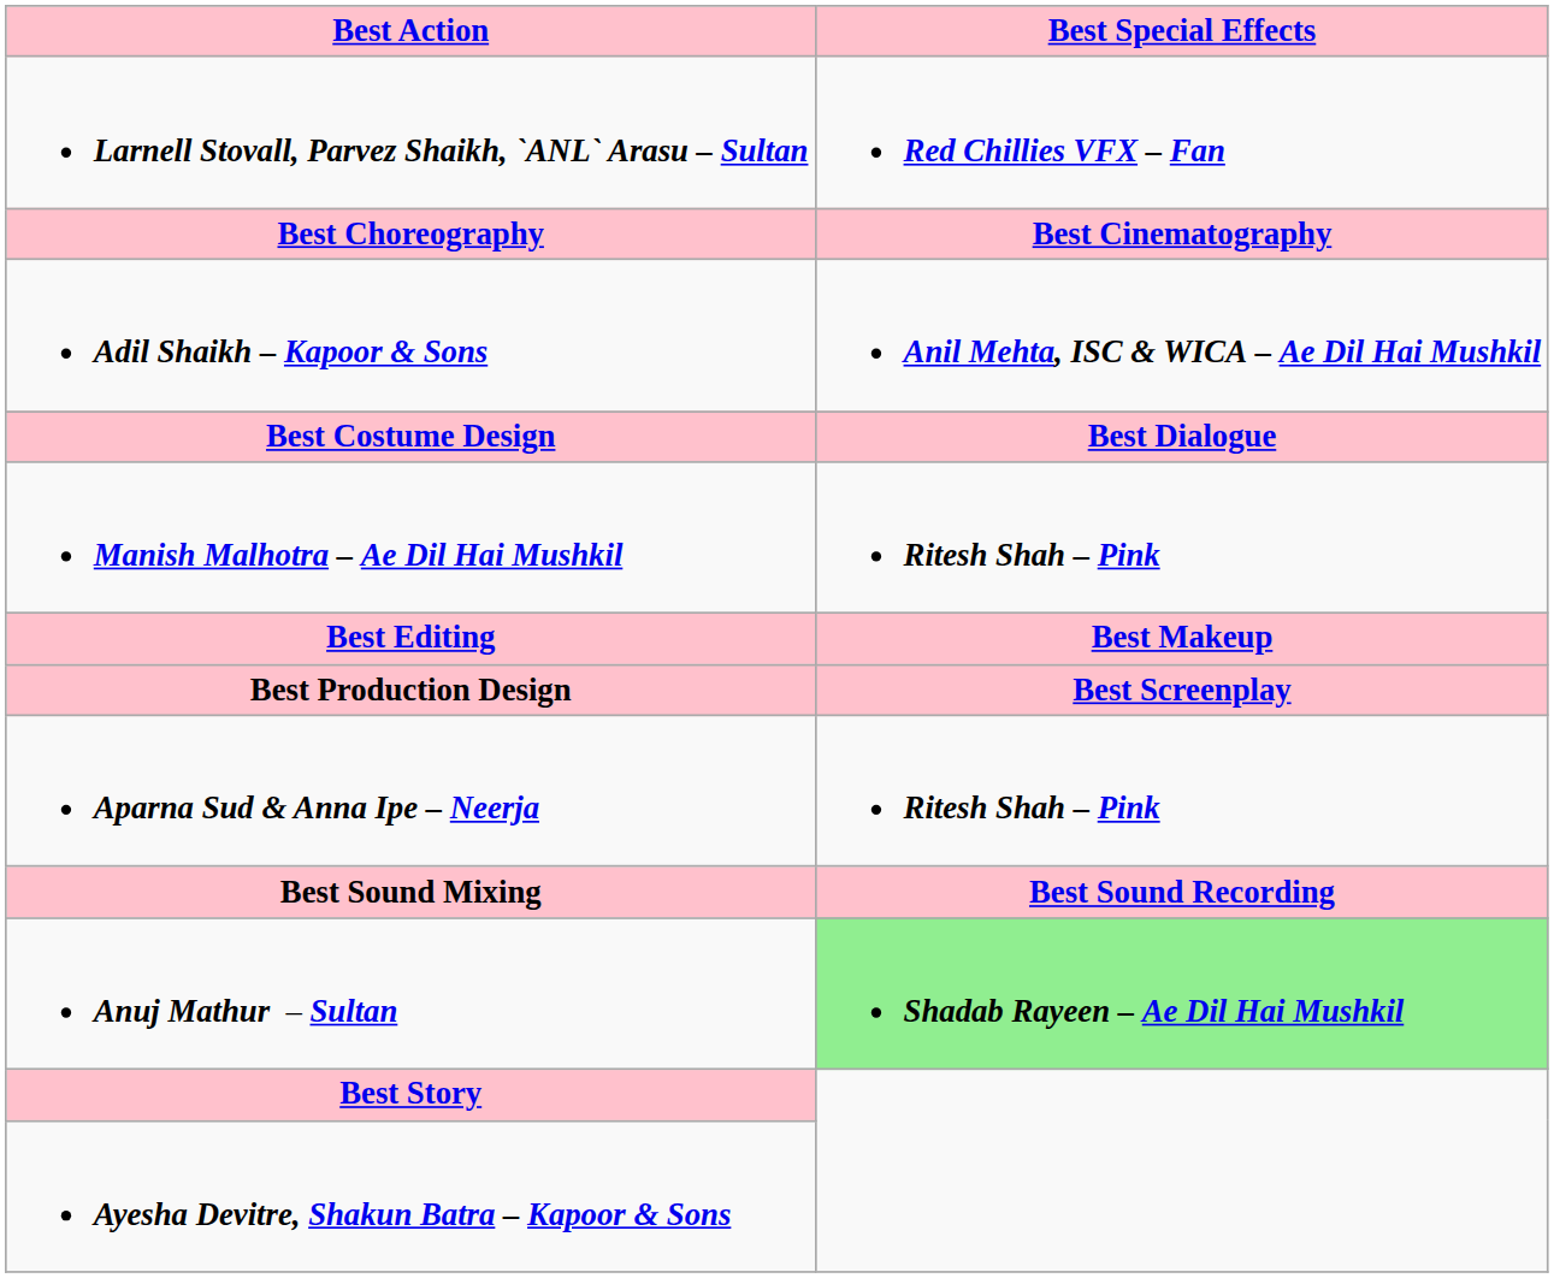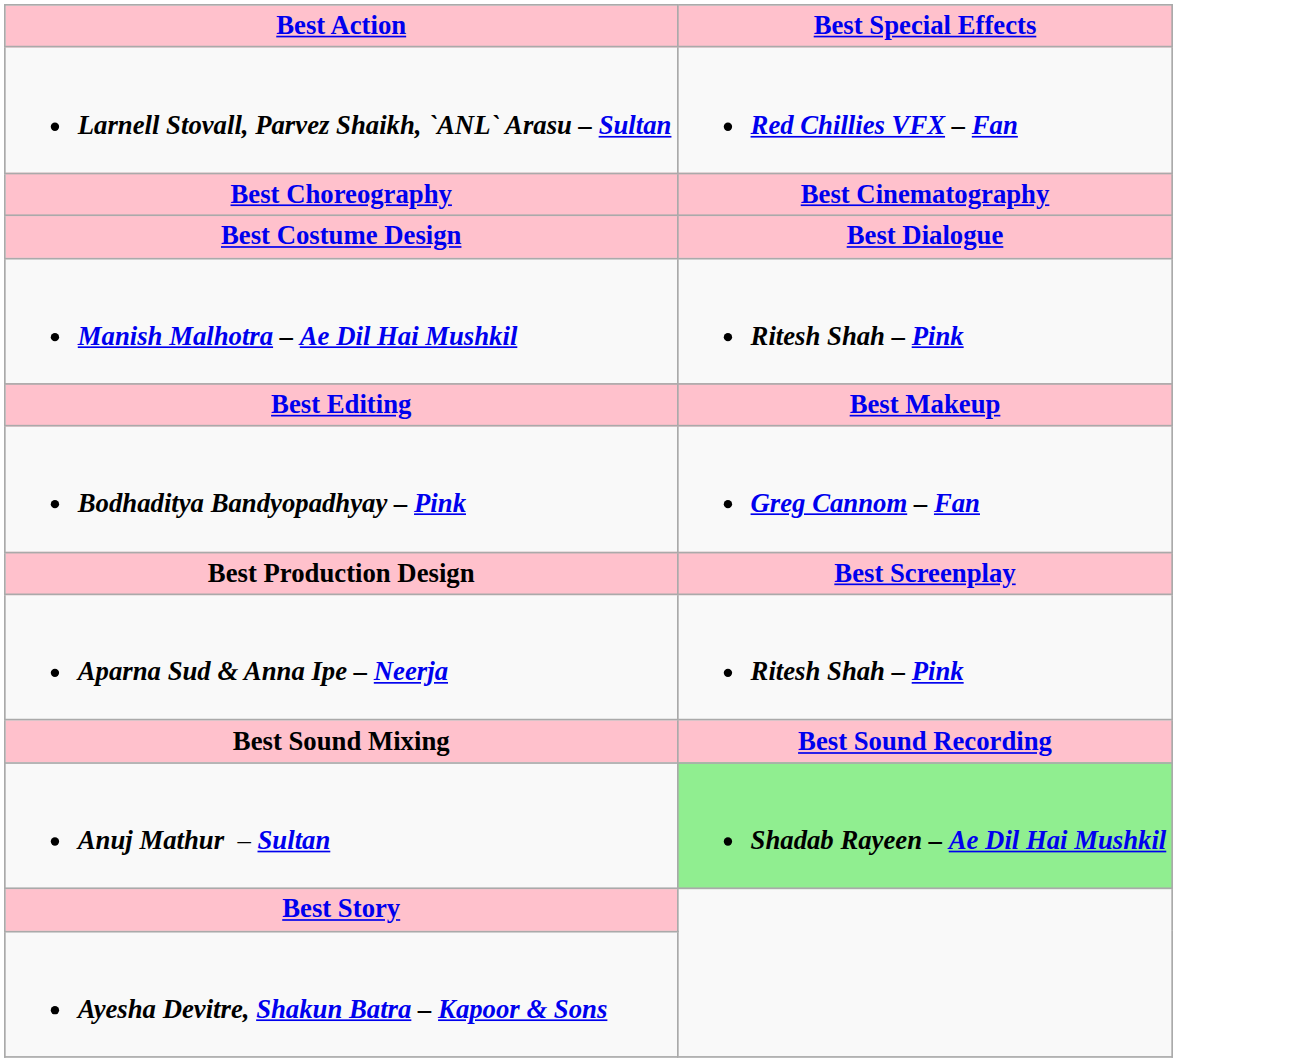 <table class=wikitable style="width=150%">
 <tr>
 <th style="background:#FFC1CC;" ! style="width=50%"><a href='#'>Best Action</a></th>
 <th style="background:#FFC1CC;" ! style="width=50%"><a href='#'>Best Special Effects</a></th>
 </tr>
 <tr>
 <td valign="top"><br><ul><li><strong><em>Larnell Stovall, Parvez Shaikh, `ANL` Arasu<strong> – </strong><a href='#'>Sultan</a></em></strong></li></ul></td>
 <td valign="top"><br><ul><li><strong><em><a href='#'>Red Chillies VFX</a><strong> – </strong><a href='#'>Fan</a></em></strong></li></ul></td>
 </tr>
 <tr>
 <th style="background:#FFC1CC;" ! style="width=50%"><a href='#'>Best Choreography</a></th>
 <th style="background:#FFC1CC;" ! style="width=50%"><a href='#'>Best Cinematography</a></th>
 </tr>
 <tr>
-<td valign="top"><br><ul><li><strong><em>Adil Shaikh<strong> – </strong><a href='#'>Kapoor & Sons</a></em></strong></li></ul></td>
-<td valign="top"><br><ul><li><strong><em><a href='#'>Anil Mehta</a>, ISC & WICA<strong> – </strong><a href='#'>Ae Dil Hai Mushkil</a></em></strong></li></ul></td>
-</tr>
-<tr>
 <th style="background:#FFC1CC;" ! style="width=50%"><a href='#'>Best Costume Design</a></th>
 <th style="background:#FFC1CC;" ! style="width=50%"><a href='#'>Best Dialogue</a></th>
 </tr>
 <tr>
 <td valign="top"><br><ul><li><strong><em><a href='#'>Manish Malhotra</a><strong> – </strong><a href='#'>Ae Dil Hai Mushkil</a></em></strong></li></ul></td>
 <td valign="top"><br><ul><li><strong><em>Ritesh Shah<strong> – </strong><a href='#'>Pink</a></em></strong></li></ul></td>
 </tr>
 <tr>
 <th style="background:#FFC1CC;" ! style="width=50%"><a href='#'>Best Editing</a></th>
 <th style="background:#FFC1CC;" ! style="width=50%"><a href='#'>Best Makeup</a></th>
+</tr>
+<tr>
+<td valign="top"><br><ul><li><strong><em>Bodhaditya Bandyopadhyay<strong> – </strong><a href='#'>Pink</a></em></strong></li></ul></td>
+<td valign="top"><br><ul><li><strong><em><a href='#'>Greg Cannom</a><strong> – </strong><a href='#'>Fan</a></em></strong></li></ul></td>
 </tr>
 <tr>
 <th style="background:#FFC1CC;" ! style="width=50%">Best Production Design</th>
 <th style="background:#FFC1CC;" ! style="width=50%"><a href='#'>Best Screenplay</a></th>
 </tr>
 <tr>
 <td valign="top"><br><ul><li><strong><em>Aparna Sud & Anna Ipe<strong> – </strong><a href='#'>Neerja</a></em></strong></li></ul></td>
 <td valign="top"><br><ul><li><strong><em>Ritesh Shah<strong> – </strong><a href='#'>Pink</a></em></strong></li></ul></td>
 </tr>
 <tr>
 <th style="background:#FFC1CC;" ! style="width=50%">Best Sound Mixing</th>
 <th style="background:#FFC1CC;" ! style="width=50%"><a href='#'>Best Sound Recording</a></th>
 </tr>
 <tr>
 <td valign="top"><br><ul><li><strong><em>Anuj Mathur </em></strong> – <strong><a href='#'><em>Sultan</em></a></strong></li></ul></td>
 <td valign="top" style="background: lightgreen;"><br><ul><li><strong><em>Shadab Rayeen<strong> – </strong><a href='#'>Ae Dil Hai Mushkil</a></em></strong></li></ul></td>
 </tr>
 <tr>
 <th style="background:#FFC1CC;" ! style="width=50%"><a href='#'>Best Story</a></th>
 </tr>
 <tr>
 <td valign="top"><br><ul><li><strong><em>Ayesha Devitre, <a href='#'>Shakun Batra</a><strong> – </strong><a href='#'>Kapoor & Sons</a></em></strong></li></ul></td>
 </tr>
 </table>
